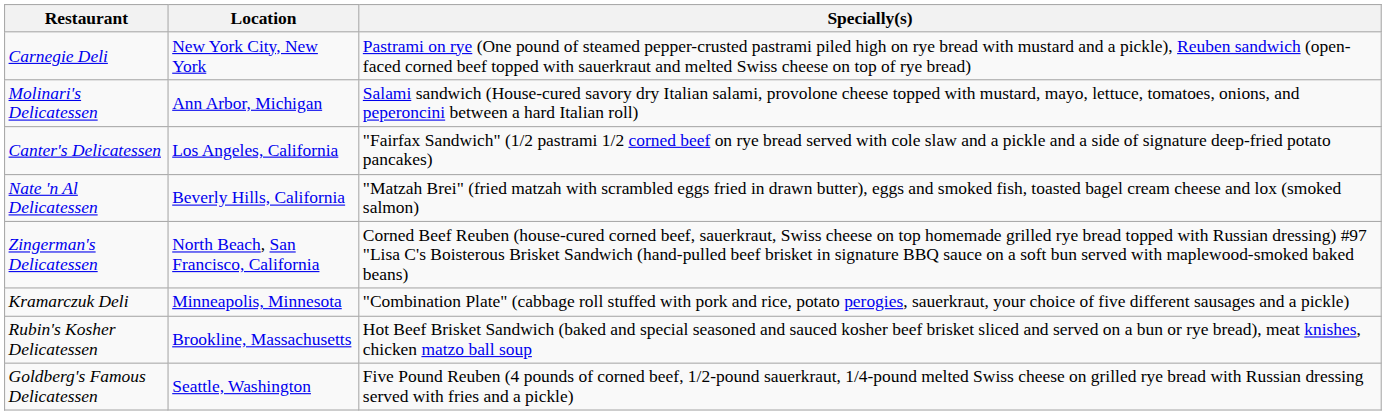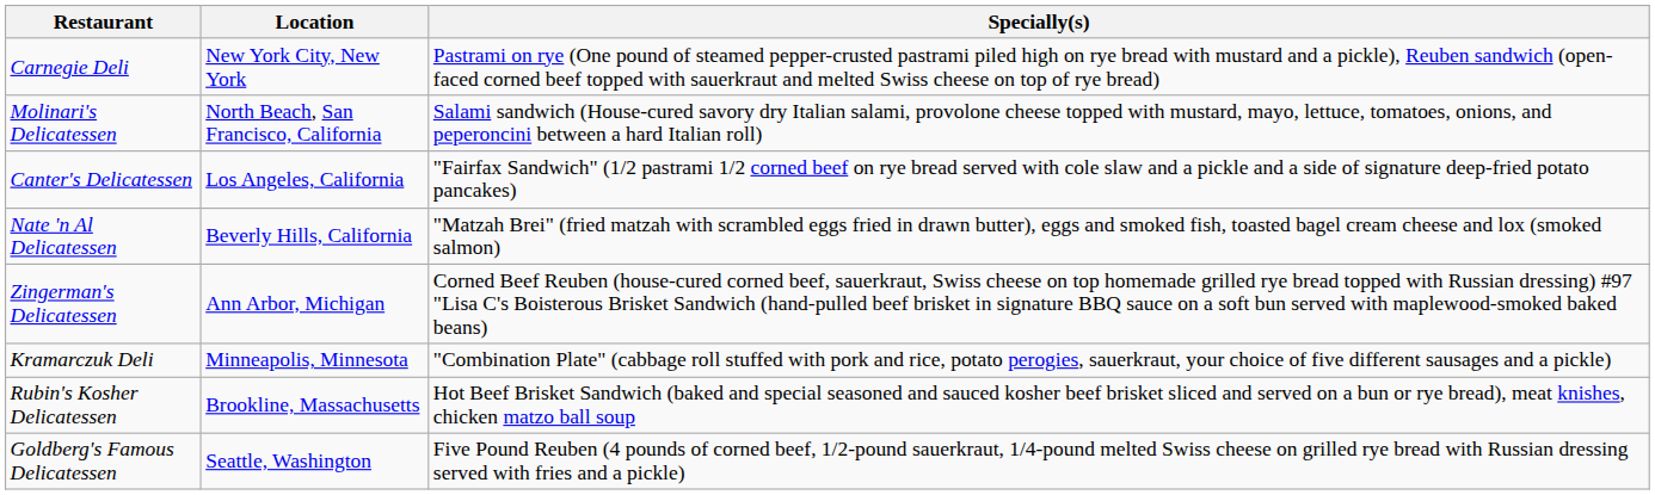 <table class="wikitable" style="width:100%;">
 <tr>
 <th>Restaurant</th>
 <th>Location</th>
 <th>Specially(s)</th>
 </tr>
 <tr>
 <td><em><a href='#'>Carnegie Deli</a></em></td>
 <td><a href='#'>New York City, New York</a></td>
 <td><a href='#'>Pastrami on rye</a> (One pound of steamed pepper-crusted pastrami piled high on rye bread with mustard and a pickle), <a href='#'>Reuben sandwich</a> (open-faced corned beef topped with sauerkraut and melted Swiss cheese on top of rye bread)</td>
 </tr>
 <tr>
 <td><em><a href='#'>Molinari's Delicatessen</a></em></td>
-<td><a href='#'>Ann Arbor, Michigan</a></td>
+<td><a href='#'>North Beach</a>, <a href='#'>San Francisco, California</a></td>
 <td><a href='#'>Salami</a> sandwich (House-cured savory dry Italian salami, provolone cheese topped with mustard, mayo, lettuce, tomatoes, onions, and <a href='#'>peperoncini</a> between a hard Italian roll)</td>
 </tr>
 <tr>
 <td><em><a href='#'>Canter's Delicatessen</a></em></td>
 <td><a href='#'>Los Angeles, California</a></td>
 <td>"Fairfax Sandwich" (1/2 pastrami 1/2 <a href='#'>corned beef</a> on rye bread served with cole slaw and a pickle and a side of signature deep-fried potato pancakes)</td>
 </tr>
 <tr>
 <td><em><a href='#'>Nate 'n Al Delicatessen</a></em></td>
 <td><a href='#'>Beverly Hills, California</a></td>
 <td>"Matzah Brei" (fried matzah with scrambled eggs fried in drawn butter), eggs and smoked fish, toasted bagel cream cheese and lox (smoked salmon)</td>
 </tr>
 <tr>
 <td><em><a href='#'>Zingerman's Delicatessen</a></em></td>
-<td><a href='#'>North Beach</a>, <a href='#'>San Francisco, California</a></td>
+<td><a href='#'>Ann Arbor, Michigan</a></td>
 <td>Corned Beef Reuben (house-cured corned beef, sauerkraut, Swiss cheese on top homemade grilled rye bread topped with Russian dressing) #97 "Lisa C's Boisterous Brisket Sandwich (hand-pulled beef brisket in signature BBQ sauce on a soft bun served with maplewood-smoked baked beans)</td>
 </tr>
 <tr>
 <td><em>Kramarczuk Deli</em></td>
 <td><a href='#'>Minneapolis, Minnesota</a></td>
 <td>"Combination Plate" (cabbage roll stuffed with pork and rice, potato <a href='#'>perogies</a>, sauerkraut, your choice of five different sausages and a pickle)</td>
 </tr>
 <tr>
 <td><em>Rubin's Kosher Delicatessen</em></td>
 <td><a href='#'>Brookline, Massachusetts</a></td>
 <td>Hot Beef Brisket Sandwich (baked and special seasoned and sauced kosher beef brisket sliced and served on a bun or rye bread), meat <a href='#'>knishes</a>, chicken <a href='#'>matzo ball soup</a></td>
 </tr>
 <tr>
 <td><em>Goldberg's Famous Delicatessen</em></td>
 <td><a href='#'>Seattle, Washington</a></td>
 <td>Five Pound Reuben (4 pounds of corned beef, 1/2-pound sauerkraut, 1/4-pound melted Swiss cheese on grilled rye bread with Russian dressing served with fries and a pickle)</td>
 </tr>
 </table>
